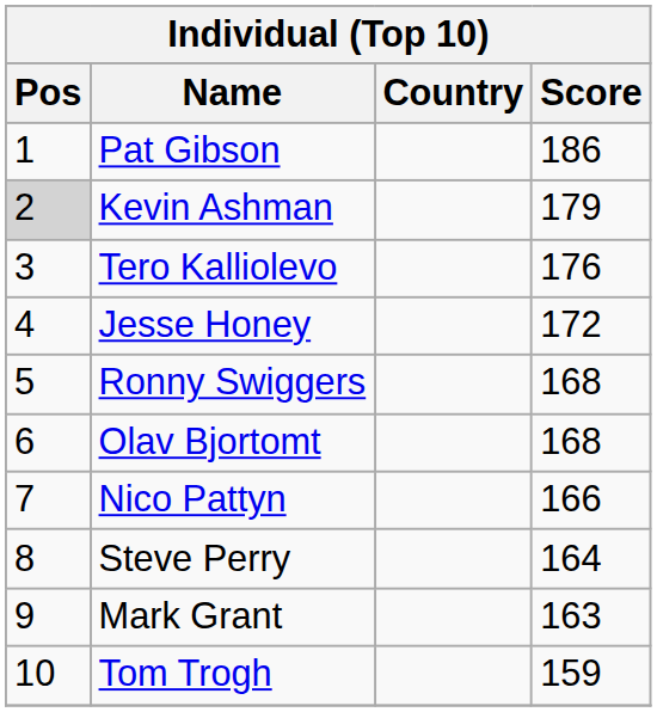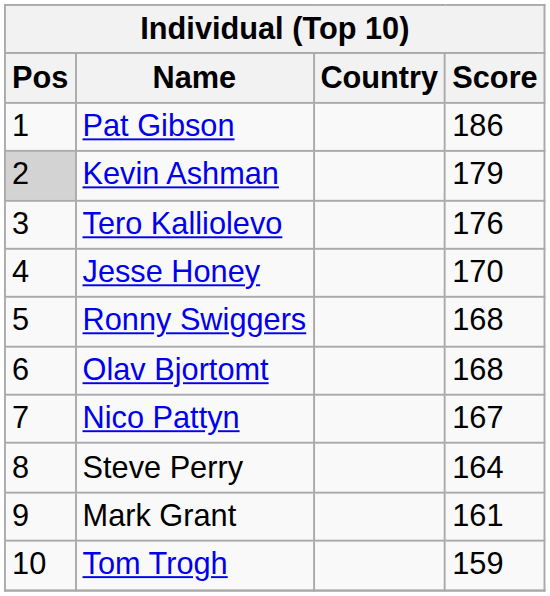 <table class="wikitable">
 <tr>
 <th colspan="4">Individual (Top 10)</th>
 </tr>
 <tr>
 <th>Pos</th>
 <th>Name</th>
 <th>Country</th>
 <th>Score</th>
 </tr>
 <tr>
 <td>1</td>
 <td><a href='#'>Pat Gibson</a></td>
 <td></td>
 <td>186</td>
 </tr>
 <tr>
 <td style="background: lightgrey;">2</td>
 <td><a href='#'>Kevin Ashman</a></td>
 <td></td>
 <td>179</td>
 </tr>
 <tr>
 <td>3</td>
 <td><a href='#'>Tero Kalliolevo</a></td>
 <td></td>
 <td>176</td>
 </tr>
 <tr>
 <td>4</td>
 <td><a href='#'>Jesse Honey</a></td>
 <td></td>
-<td>172</td>
+<td>170</td>
 </tr>
 <tr>
 <td>5</td>
 <td><a href='#'>Ronny Swiggers</a></td>
 <td></td>
 <td>168</td>
 </tr>
 <tr>
 <td>6</td>
 <td><a href='#'>Olav Bjortomt</a></td>
 <td></td>
 <td>168</td>
 </tr>
 <tr>
 <td>7</td>
 <td><a href='#'>Nico Pattyn</a></td>
 <td></td>
-<td>166</td>
+<td>167</td>
 </tr>
 <tr>
 <td>8</td>
 <td>Steve Perry</td>
 <td></td>
 <td>164</td>
 </tr>
 <tr>
 <td>9</td>
 <td>Mark Grant</td>
 <td></td>
-<td>163</td>
+<td>161</td>
 </tr>
 <tr>
 <td>10</td>
 <td><a href='#'>Tom Trogh</a></td>
 <td></td>
 <td>159</td>
 </tr>
 <tr>
 </tr>
 </table>
